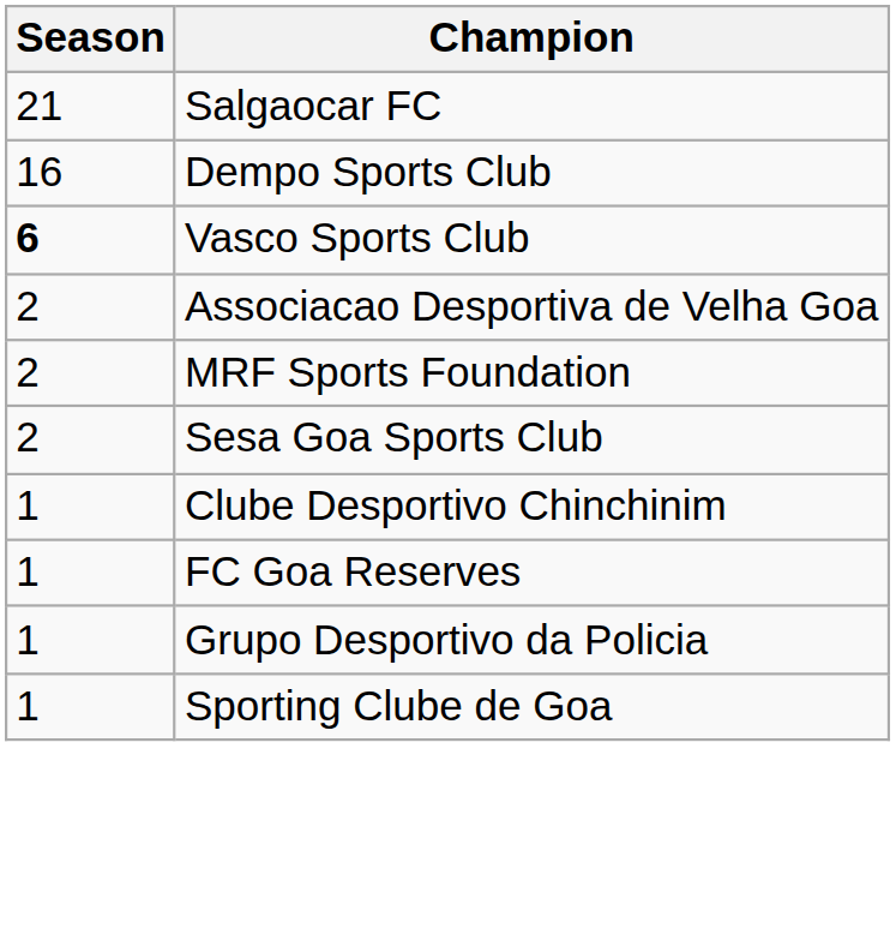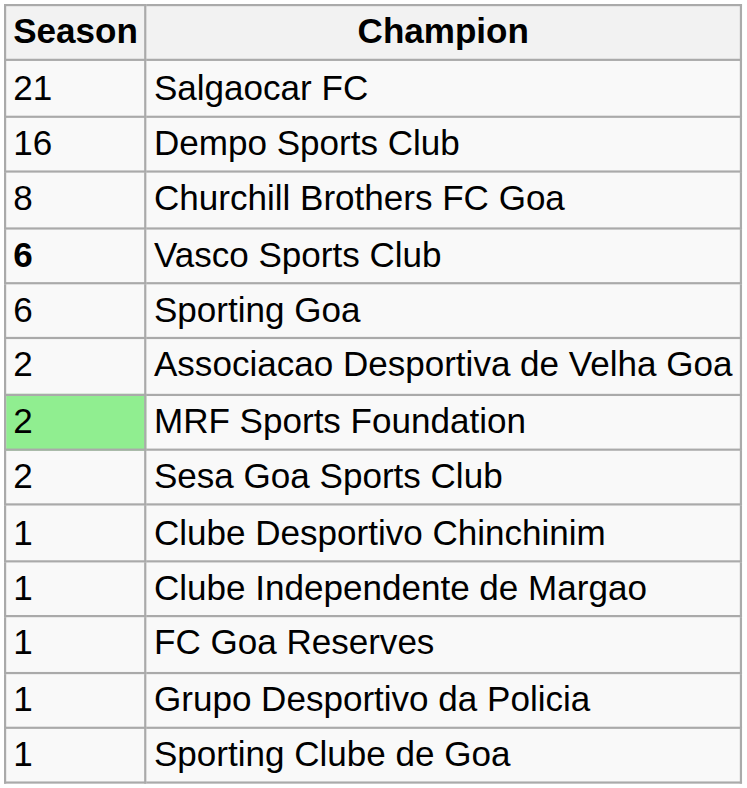 <table class="wikitable" border="1">
 <tr>
 <th>Season</th>
 <th>Champion</th>
 </tr>
 <tr>
 <td>21</td>
 <td>Salgaocar FC</td>
 </tr>
 <tr>
 <td>16</td>
 <td>Dempo Sports Club</td>
 </tr>
 <tr>
+<td>8</td>
+<td>Churchill Brothers FC Goa</td>
+</tr>
+<tr>
 <td><strong>6</strong></td>
 <td>Vasco Sports Club</td>
+</tr>
+<tr>
+<td>6</td>
+<td>Sporting Goa</td>
 </tr>
 <tr>
 <td>2</td>
 <td>Associacao Desportiva de Velha Goa</td>
 </tr>
 <tr>
-<td>2</td>
+<td style="background: lightgreen;">2</td>
 <td>MRF Sports Foundation</td>
 </tr>
 <tr>
 <td>2</td>
 <td>Sesa Goa Sports Club</td>
 </tr>
 <tr>
 <td>1</td>
 <td>Clube Desportivo Chinchinim</td>
+</tr>
+<tr>
+<td>1</td>
+<td>Clube Independente de Margao</td>
 </tr>
 <tr>
 <td>1</td>
 <td>FC Goa Reserves</td>
 </tr>
 <tr>
 <td>1</td>
 <td>Grupo Desportivo da Policia</td>
 </tr>
 <tr>
 <td>1</td>
 <td>Sporting Clube de Goa</td>
 </tr>
 </table>
